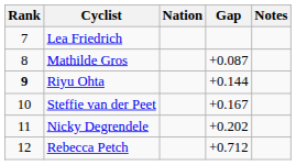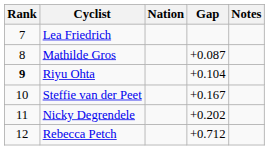 <table class="wikitable" style="text-align:center">
 <tr>
 <th>Rank</th>
 <th>Cyclist</th>
 <th>Nation</th>
 <th>Gap</th>
 <th>Notes</th>
 </tr>
 <tr>
 <td>7</td>
 <td align=left><a href='#'>Lea Friedrich</a></td>
 <td align=left></td>
 <td></td>
 <td></td>
 </tr>
 <tr>
 <td>8</td>
 <td align=left><a href='#'>Mathilde Gros</a></td>
 <td align=left></td>
 <td>+0.087</td>
 <td></td>
 </tr>
 <tr>
 <td><strong>9</strong></td>
 <td align=left><a href='#'>Riyu Ohta</a></td>
 <td align=left></td>
-<td>+0.144</td>
+<td>+0.104</td>
 <td></td>
 </tr>
 <tr>
 <td>10</td>
 <td align=left><a href='#'>Steffie van der Peet</a></td>
 <td align=left></td>
 <td>+0.167</td>
 <td></td>
 </tr>
 <tr>
 <td>11</td>
 <td align=left><a href='#'>Nicky Degrendele</a></td>
 <td align=left></td>
 <td>+0.202</td>
 <td></td>
 </tr>
 <tr>
 <td>12</td>
 <td align=left><a href='#'>Rebecca Petch</a></td>
 <td align=left></td>
 <td>+0.712</td>
 <td></td>
 </tr>
 </table>
